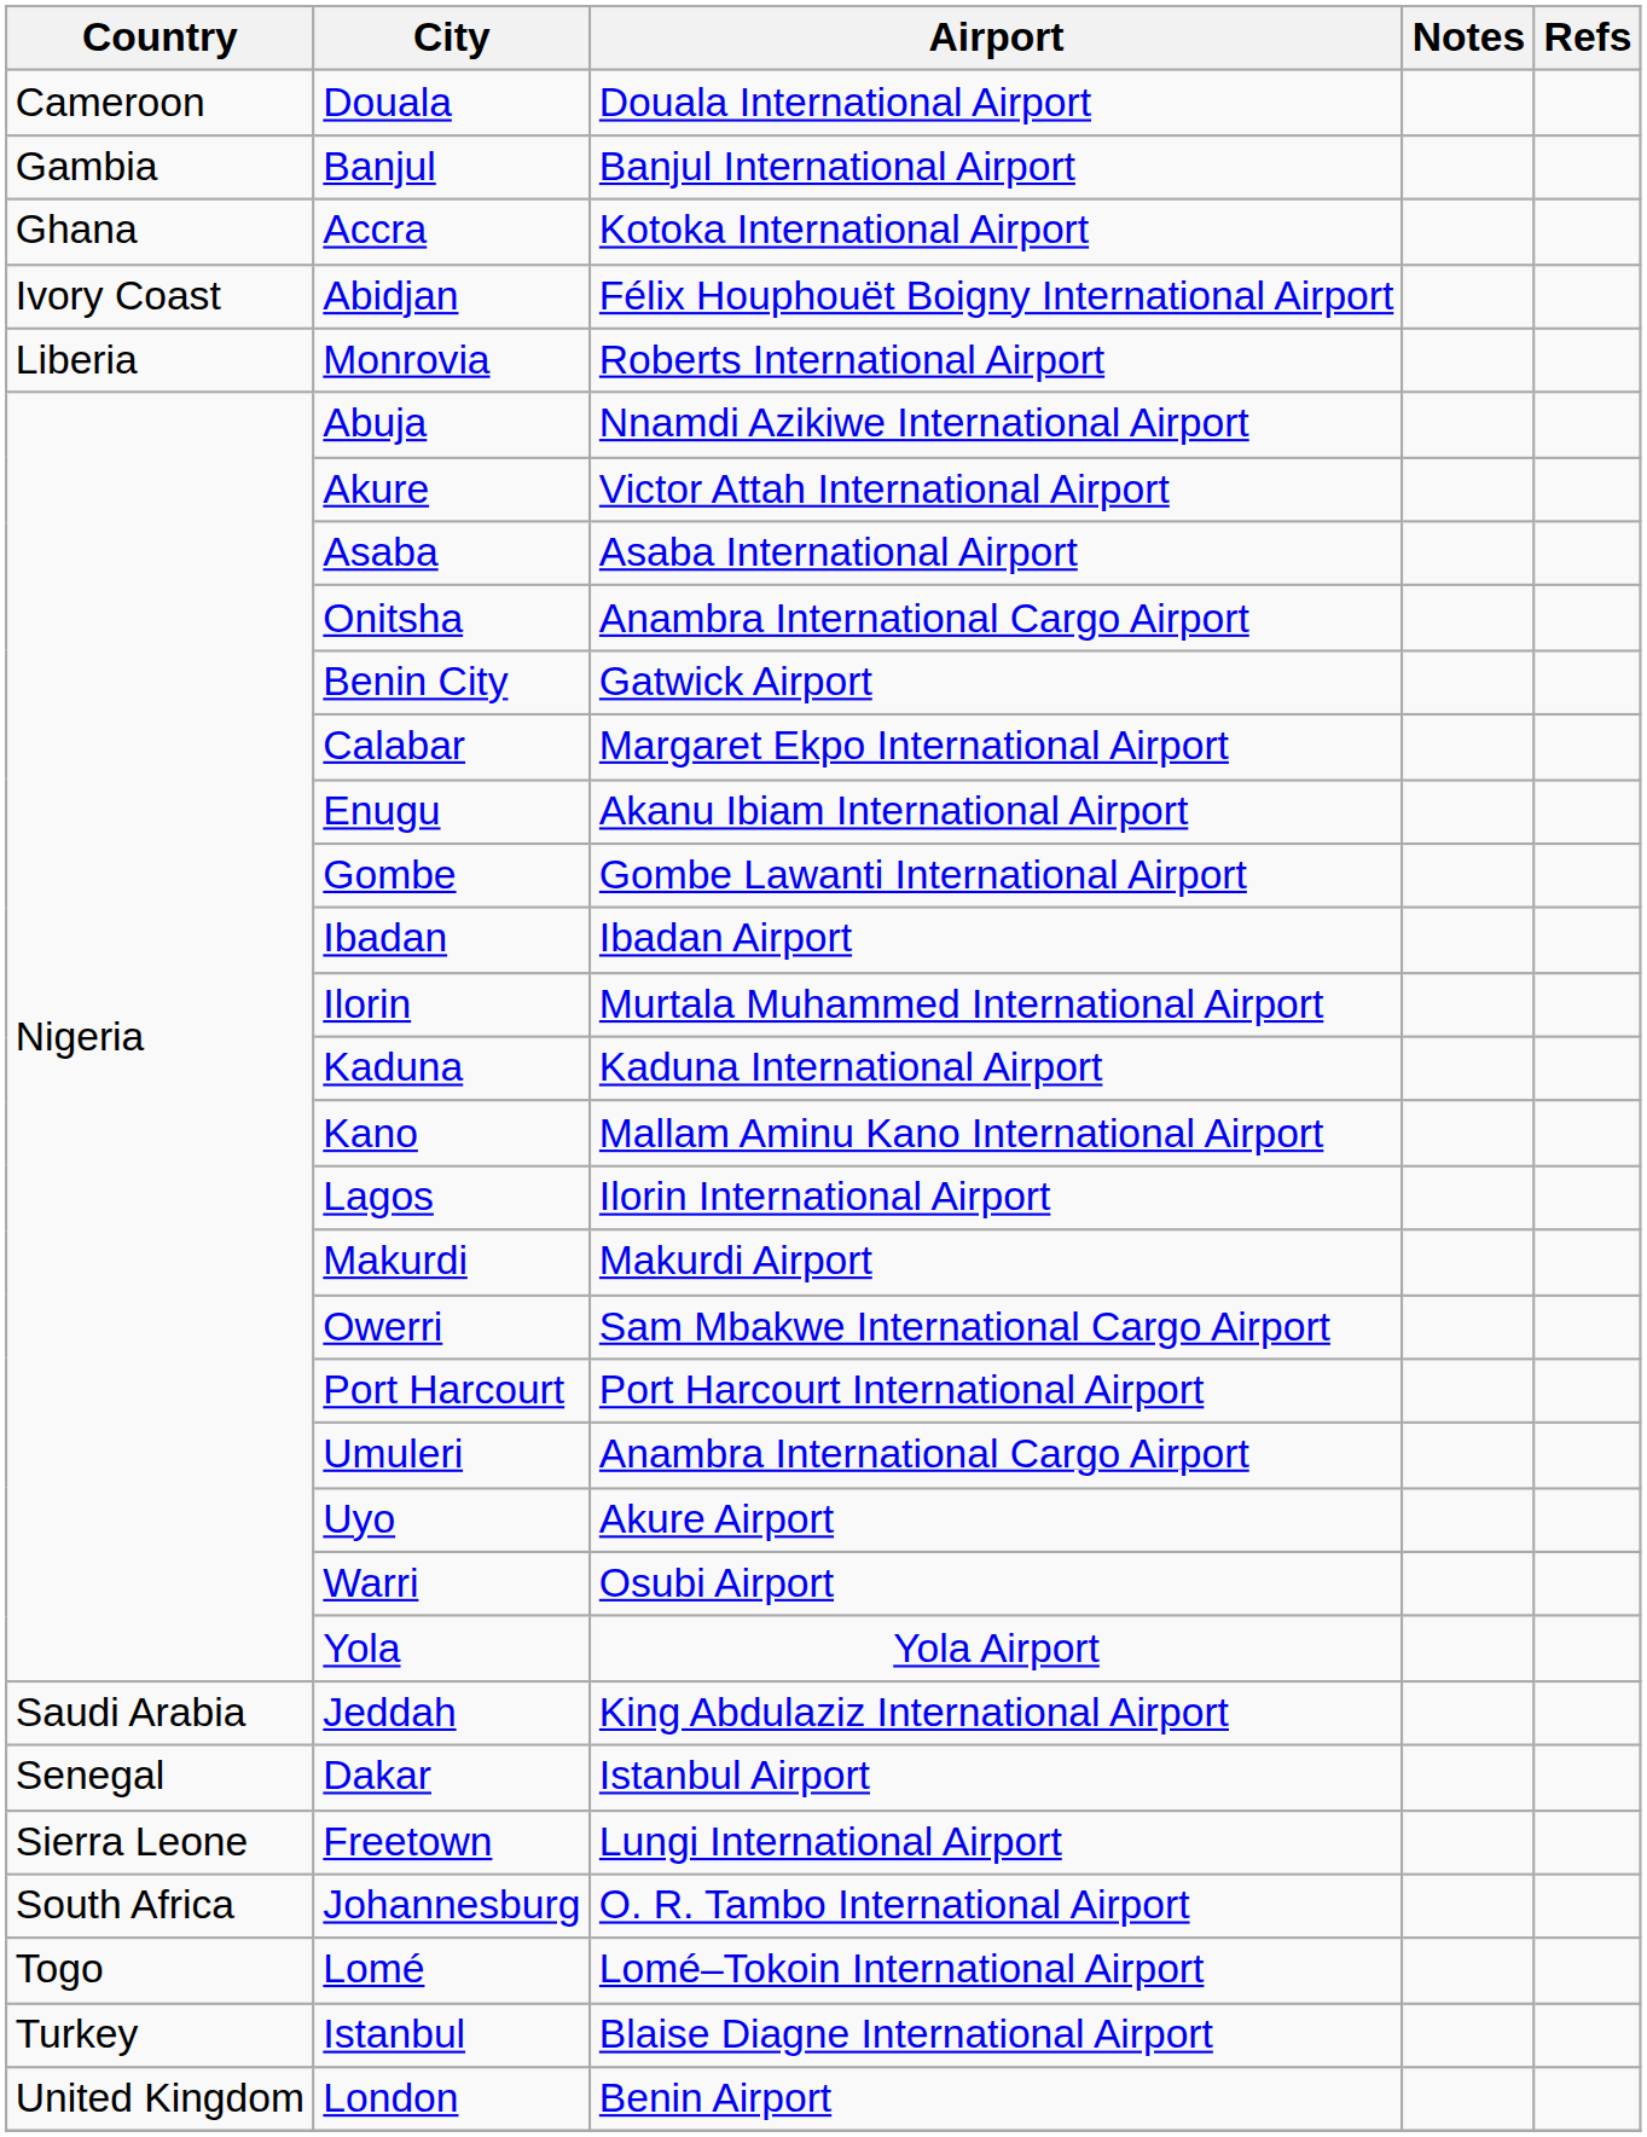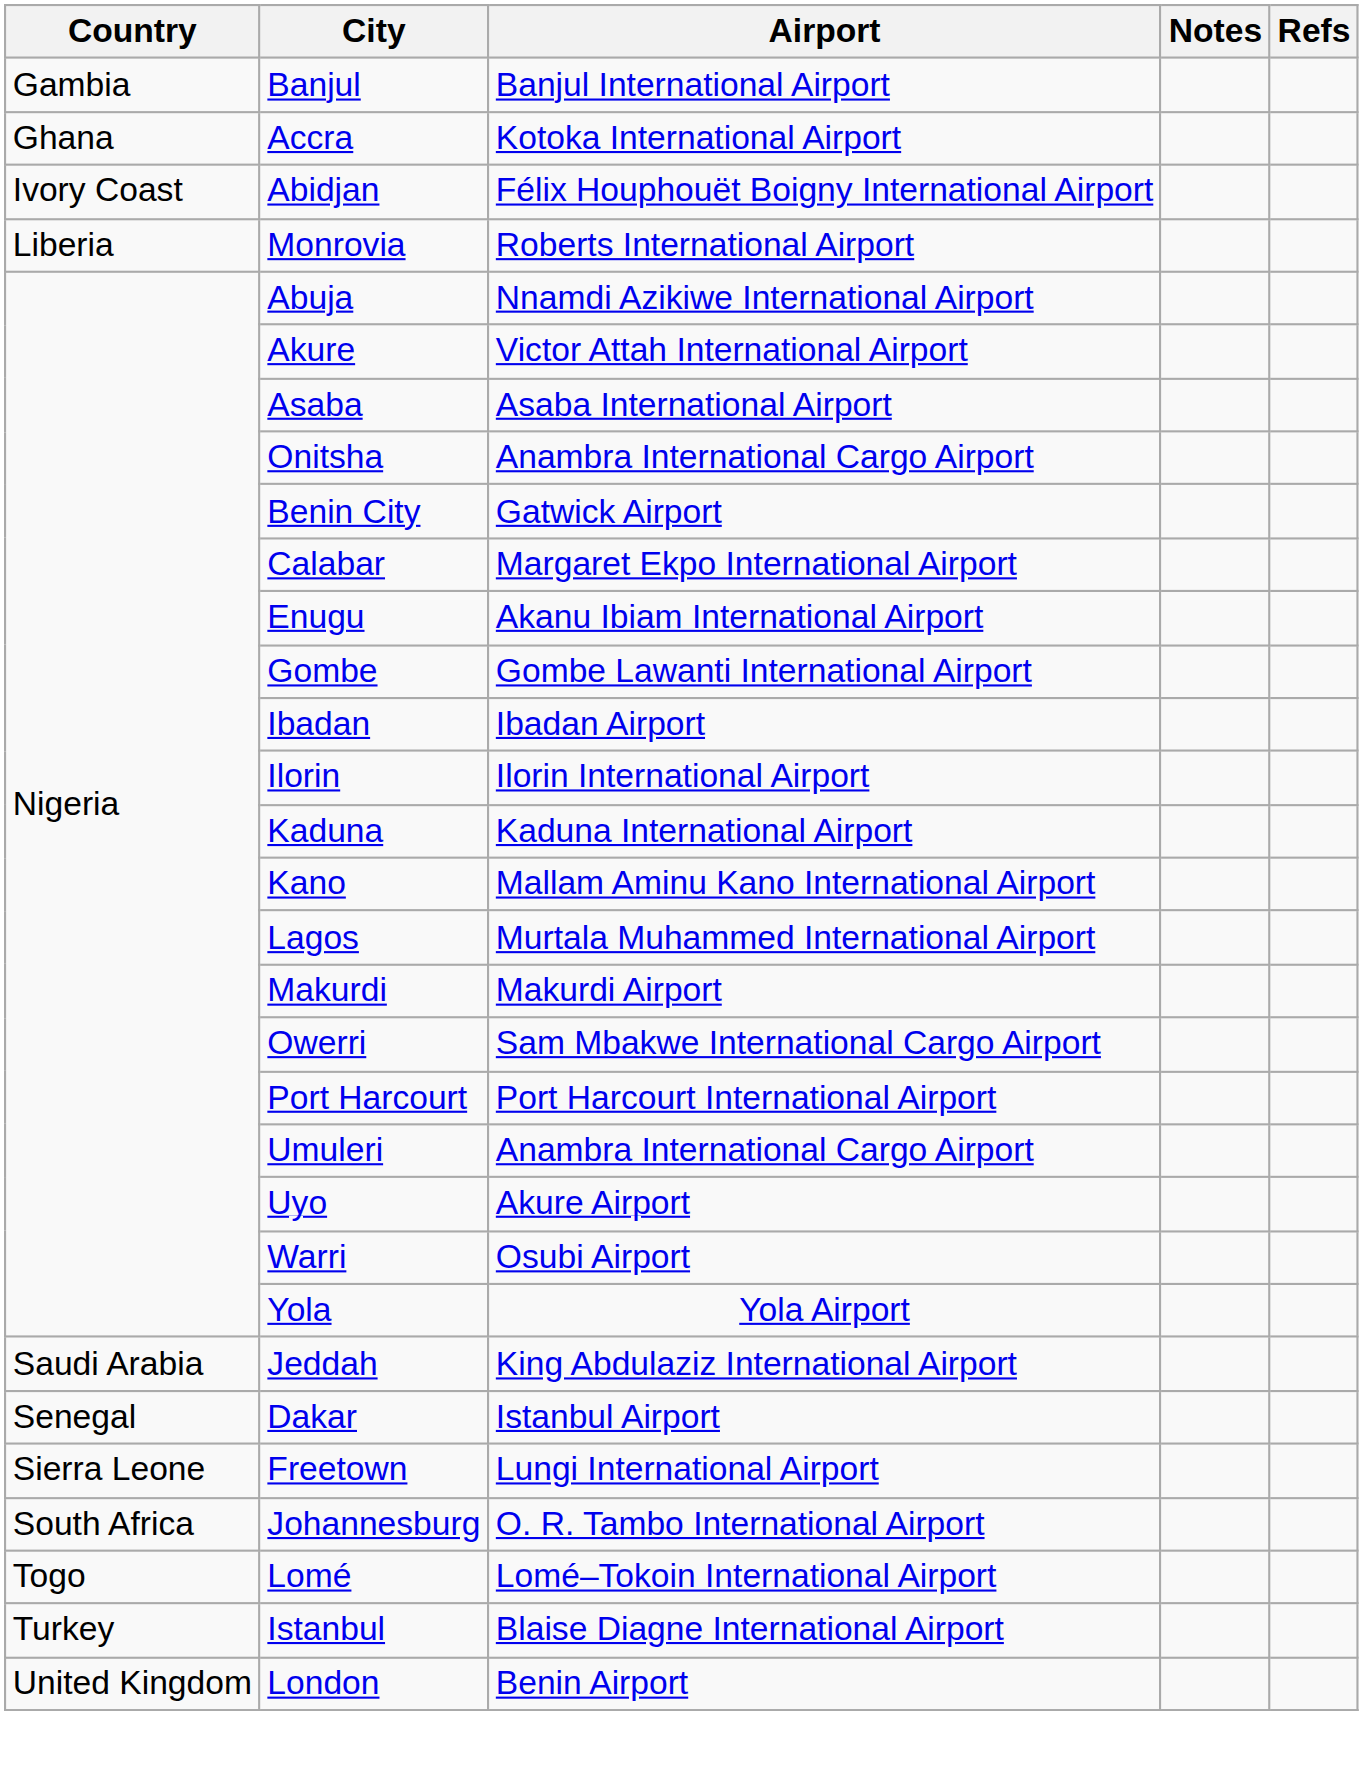 <table class="wikitable sortable">
 <tr>
 <th>Country</th>
 <th>City</th>
 <th>Airport</th>
 <th>Notes</th>
 <th class="unsortable">Refs</th>
-</tr>
-<tr>
-<td>Cameroon</td>
-<td><a href='#'>Douala</a></td>
-<td><a href='#'>Douala International Airport</a></td>
-<td align=center></td>
-<td align=center></td>
 </tr>
 <tr>
 <td>Gambia</td>
 <td><a href='#'>Banjul</a></td>
 <td><a href='#'>Banjul International Airport</a></td>
 <td align=center></td>
 <td align=center></td>
 </tr>
 <tr>
 <td>Ghana</td>
 <td><a href='#'>Accra</a></td>
 <td><a href='#'>Kotoka International Airport</a></td>
 <td align=center></td>
 <td align=center></td>
 </tr>
 <tr>
 <td>Ivory Coast</td>
 <td><a href='#'>Abidjan</a></td>
 <td><a href='#'>Félix Houphouët Boigny International Airport</a></td>
 <td align=center></td>
 <td align=center></td>
 </tr>
 <tr>
 <td>Liberia</td>
 <td><a href='#'>Monrovia</a></td>
 <td><a href='#'>Roberts International Airport</a></td>
 <td align=center></td>
 <td align=center></td>
 </tr>
 <tr>
 <td rowspan="20">Nigeria</td>
 <td><a href='#'>Abuja</a></td>
 <td><a href='#'>Nnamdi Azikiwe International Airport</a></td>
 <td></td>
 <td align=center></td>
 </tr>
 <tr>
 <td><a href='#'>Akure</a></td>
 <td><a href='#'>Victor Attah International Airport</a></td>
 <td align=center></td>
 <td align=center></td>
 </tr>
 <tr>
 <td><a href='#'>Asaba</a></td>
 <td><a href='#'>Asaba International Airport</a></td>
 <td align=center></td>
 <td align=center></td>
 </tr>
 <tr>
 <td><a href='#'>Onitsha</a></td>
 <td><a href='#'>Anambra International Cargo Airport</a></td>
 <td align=center></td>
 <td align=center></td>
 </tr>
 <tr>
 <td><a href='#'>Benin City</a></td>
 <td><a href='#'>Gatwick Airport</a></td>
 <td align=center></td>
 <td align=center></td>
 </tr>
 <tr>
 <td><a href='#'>Calabar</a></td>
 <td><a href='#'>Margaret Ekpo International Airport</a></td>
 <td align=center></td>
 <td align=center></td>
 </tr>
 <tr>
 <td><a href='#'>Enugu</a></td>
 <td><a href='#'>Akanu Ibiam International Airport</a></td>
 <td align=center></td>
 <td align=center></td>
 </tr>
 <tr>
 <td><a href='#'>Gombe</a></td>
 <td><a href='#'>Gombe Lawanti International Airport</a></td>
 <td align=center></td>
 <td align=center></td>
 </tr>
 <tr>
 <td><a href='#'>Ibadan</a></td>
 <td><a href='#'>Ibadan Airport</a></td>
 <td align=center></td>
 <td align=center></td>
 </tr>
 <tr>
 <td><a href='#'>Ilorin</a></td>
-<td><a href='#'>Murtala Muhammed International Airport</a></td>
+<td><a href='#'>Ilorin International Airport</a></td>
 <td align=center></td>
 <td align=center></td>
 </tr>
 <tr>
 <td><a href='#'>Kaduna</a></td>
 <td><a href='#'>Kaduna International Airport</a></td>
 <td align=center></td>
 <td align=center></td>
 </tr>
 <tr>
 <td><a href='#'>Kano</a></td>
 <td><a href='#'>Mallam Aminu Kano International Airport</a></td>
 <td align=center></td>
 <td align=center></td>
 </tr>
 <tr>
 <td><a href='#'>Lagos</a></td>
-<td><a href='#'>Ilorin International Airport</a></td>
+<td><a href='#'>Murtala Muhammed International Airport</a></td>
 <td></td>
 <td align=center></td>
 </tr>
 <tr>
 <td><a href='#'>Makurdi</a></td>
 <td><a href='#'>Makurdi Airport</a></td>
 <td align=center></td>
 <td align=center></td>
 </tr>
 <tr>
 <td><a href='#'>Owerri</a></td>
 <td><a href='#'>Sam Mbakwe International Cargo Airport</a></td>
 <td align=center></td>
 <td align=center></td>
 </tr>
 <tr>
 <td><a href='#'>Port Harcourt</a></td>
 <td><a href='#'>Port Harcourt International Airport</a></td>
 <td align=center></td>
 <td align=center></td>
 </tr>
 <tr>
 <td><a href='#'>Umuleri</a></td>
 <td><a href='#'>Anambra International Cargo Airport</a></td>
 <td align=center></td>
 <td align=center></td>
 </tr>
 <tr>
 <td><a href='#'>Uyo</a></td>
 <td><a href='#'>Akure Airport</a></td>
 <td align=center></td>
 <td align=center></td>
 </tr>
 <tr>
 <td><a href='#'>Warri</a></td>
 <td><a href='#'>Osubi Airport</a></td>
 <td align=center></td>
 <td align=center></td>
 </tr>
 <tr>
 <td><a href='#'>Yola</a></td>
 <td align="center"><a href='#'>Yola Airport</a></td>
 <td align="center"></td>
 </tr>
 <tr>
 <td>Saudi Arabia</td>
 <td><a href='#'>Jeddah</a></td>
 <td><a href='#'>King Abdulaziz International Airport</a></td>
 <td align=center></td>
 <td align=center></td>
 </tr>
 <tr>
 <td>Senegal</td>
 <td><a href='#'>Dakar</a></td>
 <td><a href='#'>Istanbul Airport</a></td>
 <td align=center></td>
 <td align=center></td>
 </tr>
 <tr>
 <td>Sierra Leone</td>
 <td><a href='#'>Freetown</a></td>
 <td><a href='#'>Lungi International Airport</a></td>
 <td align=center></td>
 <td align=center></td>
 </tr>
 <tr>
 <td>South Africa</td>
 <td><a href='#'>Johannesburg</a></td>
 <td><a href='#'>O. R. Tambo International Airport</a></td>
 <td></td>
 <td align=center></td>
 </tr>
 <tr>
 <td>Togo</td>
 <td><a href='#'>Lomé</a></td>
 <td><a href='#'>Lomé–Tokoin International Airport</a></td>
 <td></td>
 <td align=center></td>
 </tr>
 <tr>
 <td>Turkey</td>
 <td><a href='#'>Istanbul</a></td>
 <td><a href='#'>Blaise Diagne International Airport</a></td>
 <td align=center></td>
 <td align=center></td>
 </tr>
 <tr>
 <td>United Kingdom</td>
 <td><a href='#'>London</a></td>
 <td><a href='#'>Benin Airport</a></td>
 <td align=center></td>
 <td align=center></td>
 </tr>
 <tr>
 </tr>
 </table>
